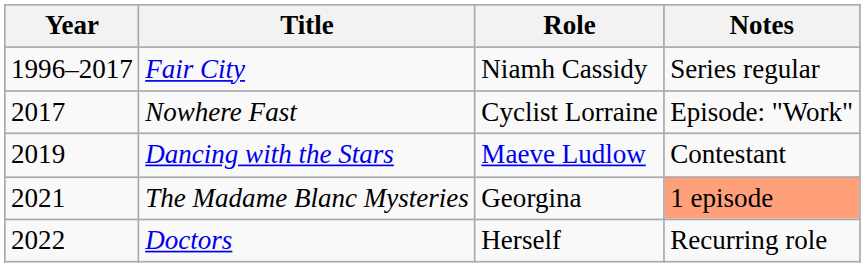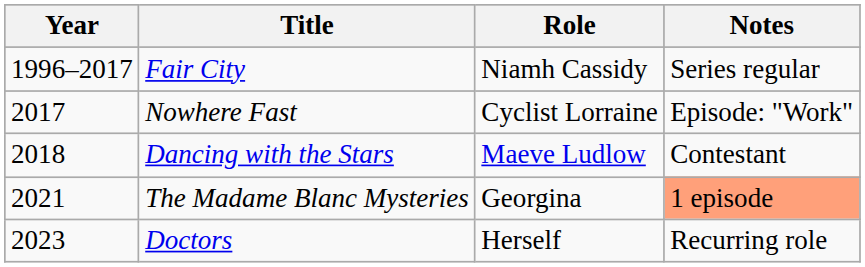 <table class="wikitable sortable">
 <tr>
 <th>Year</th>
 <th>Title</th>
 <th>Role</th>
 <th>Notes</th>
 </tr>
 <tr>
 <td>1996–2017</td>
 <td><em><a href='#'>Fair City</a></em></td>
 <td>Niamh Cassidy</td>
 <td>Series regular</td>
 </tr>
 <tr>
 <td>2017</td>
 <td><em>Nowhere Fast</em></td>
 <td>Cyclist Lorraine</td>
 <td>Episode: "Work"</td>
 </tr>
 <tr>
-<td>2019</td>
+<td>2018</td>
 <td><em><a href='#'>Dancing with the Stars</a></em></td>
 <td><a href='#'>Maeve Ludlow</a></td>
 <td>Contestant</td>
 </tr>
 <tr>
 <td>2021</td>
 <td><em>The Madame Blanc Mysteries</em></td>
 <td>Georgina</td>
 <td style="background: lightsalmon;">1 episode</td>
 </tr>
 <tr>
-<td>2022</td>
+<td>2023</td>
 <td><em><a href='#'>Doctors</a></em></td>
 <td>Herself</td>
 <td>Recurring role</td>
 </tr>
 </table>
